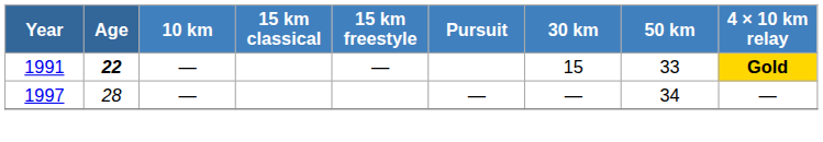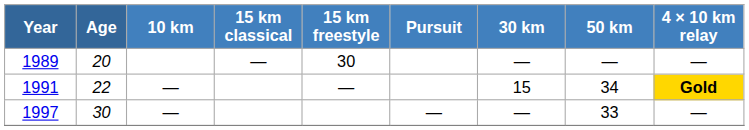 <table class="wikitable" style="font-size:95%; text-align:center; border:grey solid 1px; border-collapse:collapse; background:#ffffff;">
 <tr>
 <th style="background-color:#369; color:white; width:60px;"> Year </th>
 <th style="background-color:#369; color:white; width:40px;"> Age </th>
 <th style="background-color:#4180be; color:white; width:75px;"> 10 km </th>
 <th style="background-color:#4180be; color:white; width:75px;"> 15 km <br> classical </th>
 <th style="background-color:#4180be; color:white; width:75px;"> 15 km <br> freestyle </th>
 <th style="background-color:#4180be; color:white; width:75px;"> Pursuit </th>
 <th style="background-color:#4180be; color:white; width:75px;"> 30 km </th>
 <th style="background-color:#4180be; color:white; width:75px;"> 50 km </th>
 <th style="background-color:#4180be; color:white; width:75px;"> 4 × 10 km <br> relay </th>
 </tr>
 <tr>
+<td><a href='#'>1989</a></td>
+<td><em>20</em></td>
+<td></td>
+<td>—</td>
+<td>30</td>
+<td></td>
+<td>—</td>
+<td>—</td>
+<td>—</td>
+</tr>
+<tr>
 <td><a href='#'>1991</a></td>
-<td><strong><em>22</em></strong></td>
+<td><em>22</em></td>
 <td>—</td>
 <td></td>
 <td>—</td>
 <td></td>
 <td>15</td>
-<td>33</td>
+<td>34</td>
 <td style="background:gold;"><strong>Gold</strong></td>
 </tr>
 <tr>
 <td><a href='#'>1997</a></td>
-<td><em>28</em></td>
+<td><em>30</em></td>
 <td>—</td>
 <td></td>
 <td></td>
 <td>—</td>
 <td>—</td>
-<td>34</td>
+<td>33</td>
 <td>—</td>
 </tr>
 <tr>
 </tr>
 </table>
